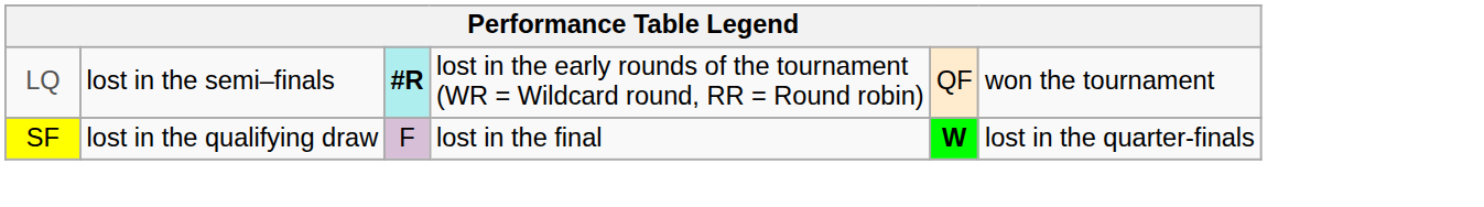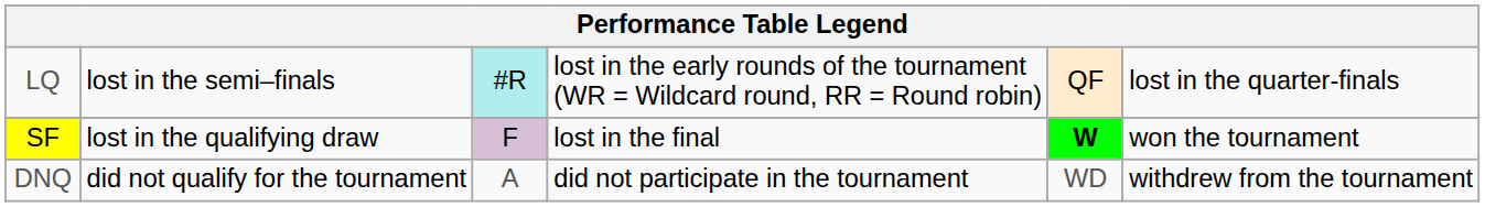 <table class="wikitable" style="font-size:78%;">
 <tr bgcolor="#efefef">
 <th scope="row" colspan="6">Performance Table Legend</th>
 </tr>
 <tr>
 <td align="center" style="color:#555555;" width="30">LQ</td>
 <td>lost in the semi–finals</td>
-<td align="center" style="background:#afeeee;"><strong>#R</strong></td>
+<td align="center" style="background:#afeeee;">#R</td>
 <td>lost in the early rounds of the tournament<br>(WR = Wildcard round, RR = Round robin)</td>
 <td align="center" style="background:#ffebcd;">QF</td>
-<td>won the tournament</td>
+<td>lost in the quarter-finals</td>
 </tr>
 <tr>
 <td align="center" style="background:yellow;">SF</td>
 <td>lost in the qualifying draw</td>
 <td align="center" style="background:#D8BFD8;">F</td>
 <td>lost in the final</td>
 <td align="center" style="background:#00ff00;"><strong>W</strong></td>
-<td>lost in the quarter-finals</td>
+<td>won the tournament</td>
+</tr>
+<tr>
+<td align="center" style="color:#555555;" width="30">DNQ</td>
+<td>did not qualify for the tournament</td>
+<td align="center" style="color:#555555;" width="30">A</td>
+<td>did not participate in the tournament</td>
+<td align="center" style="color:#555555;" width="30">WD</td>
+<td>withdrew from the tournament</td>
 </tr>
 </table>
